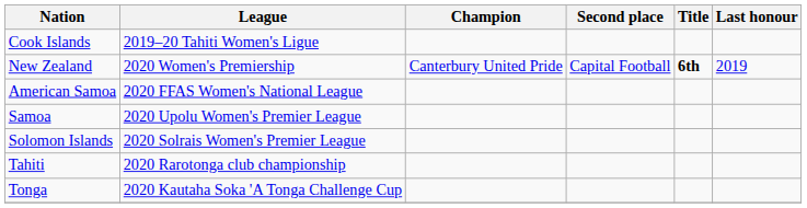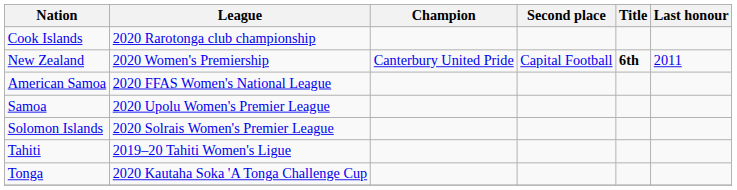 <table class="wikitable sortable">
 <tr>
 <th>Nation</th>
 <th>League</th>
 <th>Champion</th>
 <th>Second place</th>
 <th data-sort-type="number">Title</th>
 <th>Last honour</th>
 </tr>
 <tr>
 <td align=left> <a href='#'>Cook Islands</a></td>
-<td align=left><a href='#'>2019–20 Tahiti Women's Ligue</a></td>
+<td align=left><a href='#'>2020 Rarotonga club championship</a></td>
 <td></td>
 <td></td>
 <td></td>
 <td></td>
 </tr>
 <tr>
 <td> <a href='#'>New Zealand</a></td>
 <td><a href='#'>2020 Women's Premiership</a></td>
 <td align=center><a href='#'>Canterbury United Pride</a></td>
 <td align=center><a href='#'>Capital Football</a></td>
 <td><strong>6th</strong></td>
-<td><a href='#'>2019</a></td>
+<td><a href='#'>2011</a></td>
 </tr>
 <tr>
 <td align=left> <a href='#'>American Samoa</a></td>
 <td align=left><a href='#'>2020 FFAS Women's National League</a></td>
 <td></td>
 <td></td>
 <td></td>
 <td></td>
 </tr>
 <tr>
 <td align=left> <a href='#'>Samoa</a></td>
 <td align=left><a href='#'>2020 Upolu Women's Premier League</a></td>
 <td></td>
 <td></td>
 <td></td>
 <td></td>
 </tr>
 <tr>
 <td align=left> <a href='#'>Solomon Islands</a></td>
 <td align=left><a href='#'>2020 Solrais Women's Premier League</a></td>
 <td></td>
 <td></td>
 <td></td>
 <td></td>
 </tr>
 <tr>
 <td align=left> <a href='#'>Tahiti</a></td>
-<td align=left><a href='#'>2020 Rarotonga club championship</a></td>
+<td align=left><a href='#'>2019–20 Tahiti Women's Ligue</a></td>
 <td></td>
 <td></td>
 <td></td>
 <td></td>
 </tr>
 <tr>
 <td align=left> <a href='#'>Tonga</a></td>
 <td align=left><a href='#'>2020 Kautaha Soka 'A Tonga Challenge Cup</a></td>
 <td></td>
 <td></td>
 <td></td>
 <td></td>
 </tr>
 <tr>
 </tr>
 </table>
